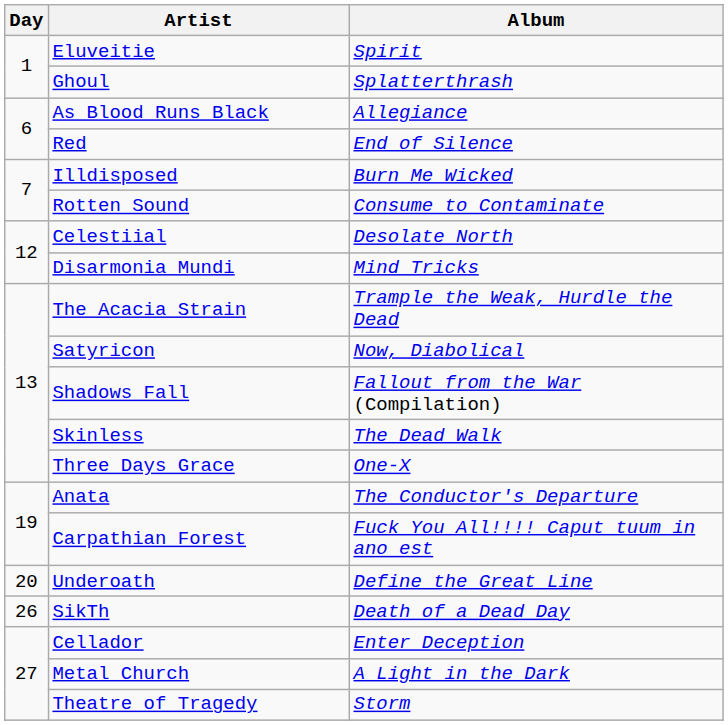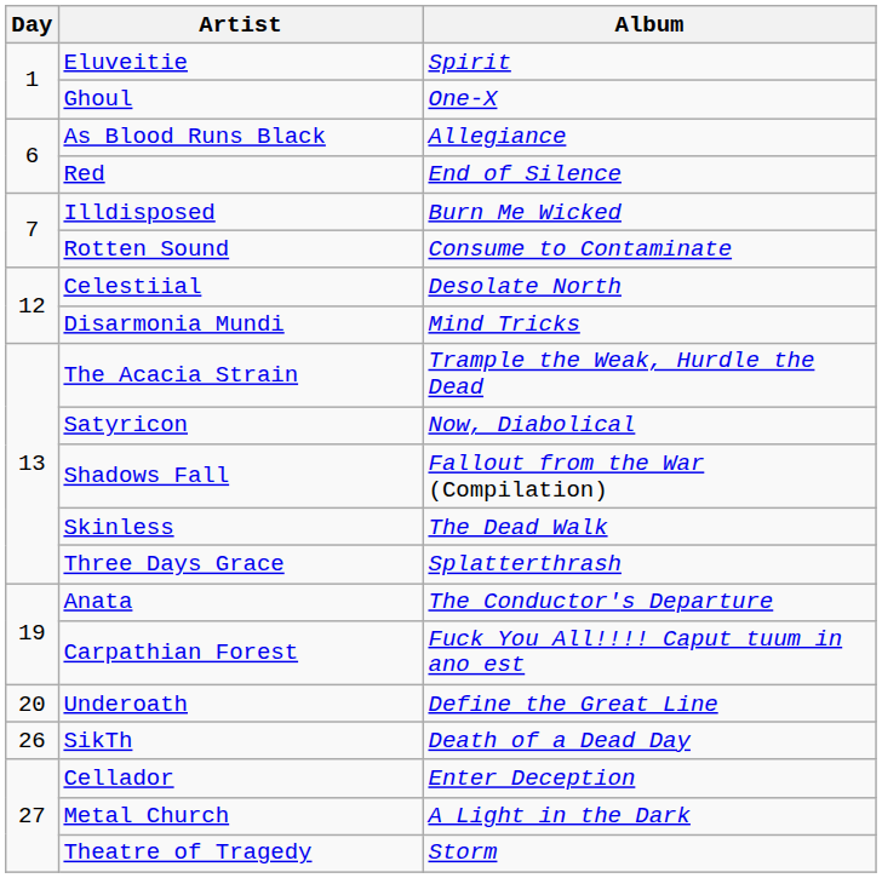 <table class="wikitable" border="1">
 <tr>
 <th>Day</th>
 <th width="200">Artist</th>
 <th width="250">Album</th>
 </tr>
 <tr>
 <td align="center" rowspan="2">1</td>
 <td><a href='#'>Eluveitie</a></td>
 <td><em><a href='#'>Spirit</a></em></td>
 </tr>
 <tr>
 <td><a href='#'>Ghoul</a></td>
-<td><em><a href='#'>Splatterthrash</a></em></td>
+<td><em><a href='#'>One-X</a></em></td>
 </tr>
 <tr>
 <td align="center" rowspan="2">6</td>
 <td><a href='#'>As Blood Runs Black</a></td>
 <td><em><a href='#'>Allegiance</a></em></td>
 </tr>
 <tr>
 <td><a href='#'>Red</a></td>
 <td><em><a href='#'>End of Silence</a></em></td>
 </tr>
 <tr>
 <td align="center" rowspan="2">7</td>
 <td><a href='#'>Illdisposed</a></td>
 <td><em><a href='#'>Burn Me Wicked</a></em></td>
 </tr>
 <tr>
 <td><a href='#'>Rotten Sound</a></td>
 <td><em><a href='#'>Consume to Contaminate</a></em></td>
 </tr>
 <tr>
 <td align="center" rowspan="2">12</td>
 <td><a href='#'>Celestiial</a></td>
 <td><em><a href='#'>Desolate North</a></em></td>
 </tr>
 <tr>
 <td><a href='#'>Disarmonia Mundi</a></td>
 <td><em><a href='#'>Mind Tricks</a></em></td>
 </tr>
 <tr>
 <td align="center" rowspan="5">13</td>
 <td><a href='#'>The Acacia Strain</a></td>
 <td><em><a href='#'>Trample the Weak, Hurdle the Dead</a></em></td>
 </tr>
 <tr>
 <td><a href='#'>Satyricon</a></td>
 <td><em><a href='#'>Now, Diabolical</a></em></td>
 </tr>
 <tr>
 <td><a href='#'>Shadows Fall</a></td>
 <td><em><a href='#'>Fallout from the War</a></em> (Compilation)</td>
 </tr>
 <tr>
 <td><a href='#'>Skinless</a></td>
 <td><em><a href='#'>The Dead Walk</a></em></td>
 </tr>
 <tr>
 <td><a href='#'>Three Days Grace</a></td>
-<td><em><a href='#'>One-X</a></em></td>
+<td><em><a href='#'>Splatterthrash</a></em></td>
 </tr>
 <tr>
 <td align="center" rowspan="2">19</td>
 <td><a href='#'>Anata</a></td>
 <td><em><a href='#'>The Conductor's Departure</a></em></td>
 </tr>
 <tr>
 <td><a href='#'>Carpathian Forest</a></td>
 <td><em><a href='#'>Fuck You All!!!! Caput tuum in ano est</a></em></td>
 </tr>
 <tr>
 <td align="center" rowspan="1">20</td>
 <td><a href='#'>Underoath</a></td>
 <td><em><a href='#'>Define the Great Line</a></em></td>
 </tr>
 <tr>
 <td align="center" rowspan="1">26</td>
 <td><a href='#'>SikTh</a></td>
 <td><em><a href='#'>Death of a Dead Day</a></em></td>
 </tr>
 <tr>
 <td align="center" rowspan="3">27</td>
 <td><a href='#'>Cellador</a></td>
 <td><em><a href='#'>Enter Deception</a></em></td>
 </tr>
 <tr>
 <td><a href='#'>Metal Church</a></td>
 <td><em><a href='#'>A Light in the Dark</a></em></td>
 </tr>
 <tr>
 <td><a href='#'>Theatre of Tragedy</a></td>
 <td><em><a href='#'>Storm</a></em></td>
 </tr>
 </table>
